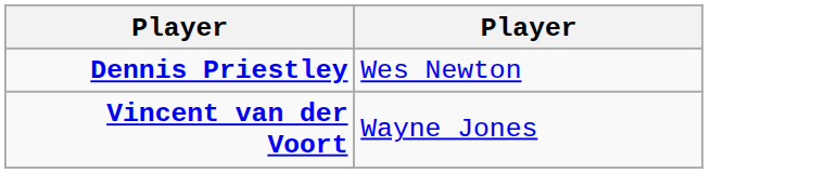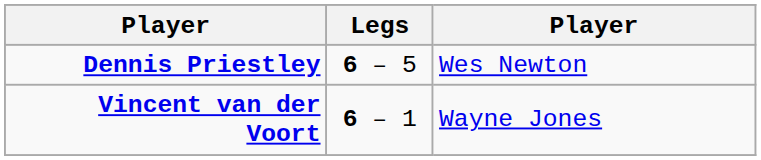 <table class=wikitable style="text-align:center">
 <tr>
 <th width=163>Player</th>
+<th width=50>Legs</th>
 <th width=163>Player</th>
 </tr>
 <tr align=left>
 <td align=right><strong><a href='#'>Dennis Priestley</a></strong> </td>
+<td align=center><strong>6</strong> – 5</td>
 <td> <a href='#'>Wes Newton</a></td>
 </tr>
 <tr align=left>
 <td align=right><strong><a href='#'>Vincent van der Voort</a></strong> </td>
+<td align=center><strong>6</strong> – 1</td>
 <td> <a href='#'>Wayne Jones</a></td>
 </tr>
 </table>
